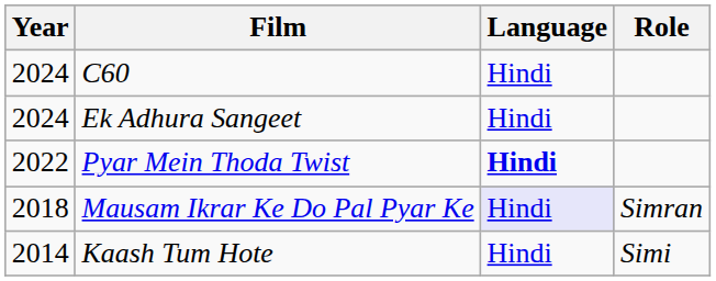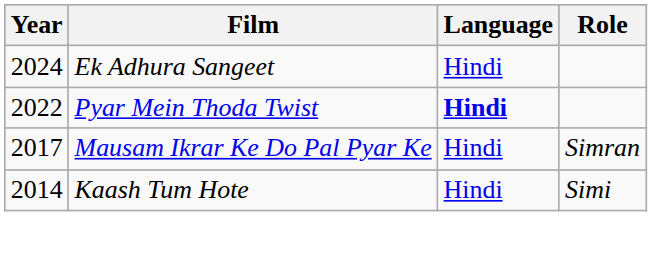 <table class="wikitable sortable">
 <tr style="background:#ccc">
 <th>Year</th>
 <th>Film</th>
 <th>Language</th>
 <th>Role</th>
-</tr>
-<tr>
-<td>2024</td>
-<td><em>C60</em></td>
-<td><a href='#'>Hindi</a></td>
-<td></td>
 </tr>
 <tr>
 <td>2024</td>
 <td><em>Ek Adhura Sangeet</em></td>
 <td><a href='#'>Hindi</a></td>
 <td></td>
 </tr>
 <tr>
 <td>2022</td>
 <td><em><a href='#'>Pyar Mein Thoda Twist</a></em></td>
 <td><strong><a href='#'>Hindi</a></strong></td>
 <td></td>
 </tr>
 <tr>
-<td>2018</td>
+<td>2017</td>
 <td><em><a href='#'>Mausam Ikrar Ke Do Pal Pyar Ke</a></em></td>
-<td style="background: lavender;"><a href='#'>Hindi</a></td>
+<td><a href='#'>Hindi</a></td>
 <td><em>Simran</em></td>
 </tr>
 <tr>
 <td>2014</td>
 <td><em>Kaash Tum Hote</em></td>
 <td><a href='#'>Hindi</a></td>
 <td><em>Simi</em></td>
 </tr>
 </table>
